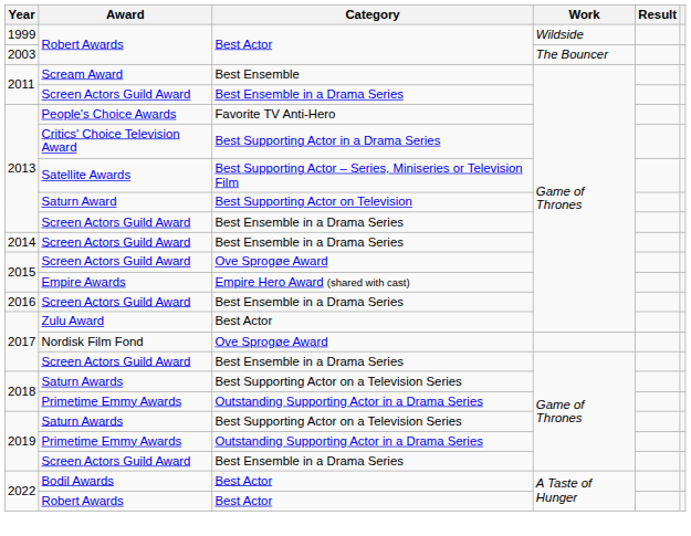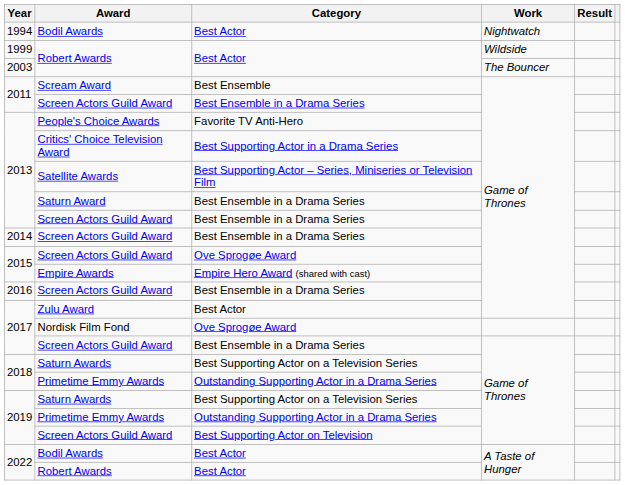 <table class="wikitable plainrowheaders">
 <tr>
 <th scope="col">Year</th>
 <th scope="col">Award</th>
 <th scope="col">Category</th>
 <th scope="col">Work</th>
 <th scope="col">Result</th>
 <th></th>
+</tr>
+<tr>
+<td>1994</td>
+<td><a href='#'>Bodil Awards</a></td>
+<td><a href='#'>Best Actor</a></td>
+<td><em>Nightwatch</em></td>
+<td></td>
+<td style="text-align:center;"></td>
 </tr>
 <tr>
 <td>1999</td>
 <td rowspan=2><a href='#'>Robert Awards</a></td>
 <td rowspan=2><a href='#'>Best Actor</a></td>
 <td><em>Wildside</em></td>
 <td></td>
 <td style="text-align:center;"></td>
 </tr>
 <tr>
 <td>2003</td>
 <td><em>The Bouncer</em></td>
 <td></td>
 <td style="text-align:center;"></td>
 </tr>
 <tr>
 <td rowspan=2>2011</td>
 <td><a href='#'>Scream Award</a></td>
 <td>Best Ensemble</td>
 <td rowspan="12"><em>Game of Thrones</em></td>
 <td></td>
 <td style="text-align:center;"></td>
 </tr>
 <tr>
 <td><a href='#'>Screen Actors Guild Award</a></td>
 <td><a href='#'>Best Ensemble in a Drama Series</a></td>
 <td></td>
 <td style="text-align:center;"></td>
 </tr>
 <tr>
 <td rowspan="5">2013</td>
 <td><a href='#'>People's Choice Awards</a></td>
 <td>Favorite TV Anti-Hero</td>
 <td></td>
 <td style="text-align:center;"></td>
 </tr>
 <tr>
 <td><a href='#'>Critics' Choice Television Award</a></td>
 <td><a href='#'>Best Supporting Actor in a Drama Series</a></td>
 <td></td>
 <td style="text-align:center;"></td>
 </tr>
 <tr>
 <td><a href='#'>Satellite Awards</a></td>
 <td><a href='#'>Best Supporting Actor – Series, Miniseries or Television Film</a></td>
 <td></td>
 <td style="text-align:center;"></td>
 </tr>
 <tr>
 <td><a href='#'>Saturn Award</a></td>
-<td><a href='#'>Best Supporting Actor on Television</a></td>
+<td>Best Ensemble in a Drama Series</td>
 <td></td>
 <td style="text-align:center;"></td>
 </tr>
 <tr>
 <td><a href='#'>Screen Actors Guild Award</a></td>
 <td>Best Ensemble in a Drama Series</td>
 <td></td>
 <td style="text-align:center;"></td>
 </tr>
 <tr>
 <td>2014</td>
 <td><a href='#'>Screen Actors Guild Award</a></td>
 <td>Best Ensemble in a Drama Series</td>
 <td></td>
 <td style="text-align:center;"></td>
 </tr>
 <tr>
 <td rowspan=2>2015</td>
 <td><a href='#'>Screen Actors Guild Award</a></td>
 <td><a href='#'>Ove Sprogøe Award</a></td>
 <td></td>
 <td style="text-align:center;"></td>
 </tr>
 <tr>
 <td><a href='#'>Empire Awards</a></td>
 <td><a href='#'>Empire Hero Award</a> <small>(shared with cast)</small></td>
 <td></td>
 <td style="text-align:center;"></td>
 </tr>
 <tr>
 <td>2016</td>
 <td><a href='#'>Screen Actors Guild Award</a></td>
 <td>Best Ensemble in a Drama Series</td>
 <td></td>
 <td style="text-align:center;"></td>
 </tr>
 <tr>
 <td rowspan=3>2017</td>
 <td><a href='#'>Zulu Award</a></td>
 <td>Best Actor</td>
 <td></td>
 <td style="text-align:center;"></td>
 </tr>
 <tr>
 <td>Nordisk Film Fond</td>
 <td><a href='#'>Ove Sprogøe Award</a></td>
 <td></td>
 <td></td>
 <td style="text-align:center;"></td>
 </tr>
 <tr>
 <td><a href='#'>Screen Actors Guild Award</a></td>
 <td>Best Ensemble in a Drama Series</td>
 <td rowspan=6><em>Game of Thrones</em></td>
 <td></td>
 <td style="text-align:center;"></td>
 </tr>
 <tr>
 <td rowspan=2>2018</td>
 <td><a href='#'>Saturn Awards</a></td>
 <td>Best Supporting Actor on a Television Series</td>
 <td></td>
 <td style="text-align:center;"></td>
 </tr>
 <tr>
 <td><a href='#'>Primetime Emmy Awards</a></td>
 <td><a href='#'>Outstanding Supporting Actor in a Drama Series</a></td>
 <td></td>
 <td style="text-align:center;"></td>
 </tr>
 <tr>
 <td rowspan=3>2019</td>
 <td><a href='#'>Saturn Awards</a></td>
 <td>Best Supporting Actor on a Television Series</td>
 <td></td>
 <td style="text-align:center;"></td>
 </tr>
 <tr>
 <td><a href='#'>Primetime Emmy Awards</a></td>
 <td><a href='#'>Outstanding Supporting Actor in a Drama Series</a></td>
 <td></td>
 <td style="text-align:center;"></td>
 </tr>
 <tr>
 <td><a href='#'>Screen Actors Guild Award</a></td>
-<td>Best Ensemble in a Drama Series</td>
+<td><a href='#'>Best Supporting Actor on Television</a></td>
 <td></td>
 <td style="text-align:center;"></td>
 </tr>
 <tr>
 <td rowspan=2>2022</td>
 <td><a href='#'>Bodil Awards</a></td>
 <td><a href='#'>Best Actor</a></td>
 <td rowspan=2><em>A Taste of Hunger</em></td>
 <td></td>
 <td style="text-align:center;"></td>
 </tr>
 <tr>
 <td><a href='#'>Robert Awards</a></td>
 <td><a href='#'>Best Actor</a></td>
 <td></td>
 <td style="text-align:center;"></td>
 </tr>
 </table>
